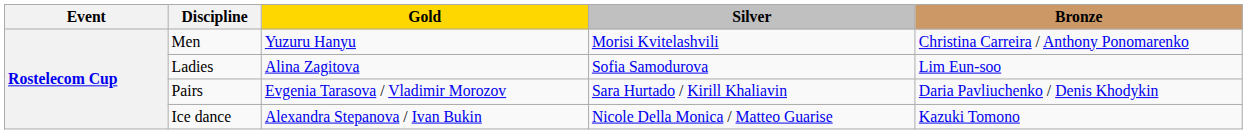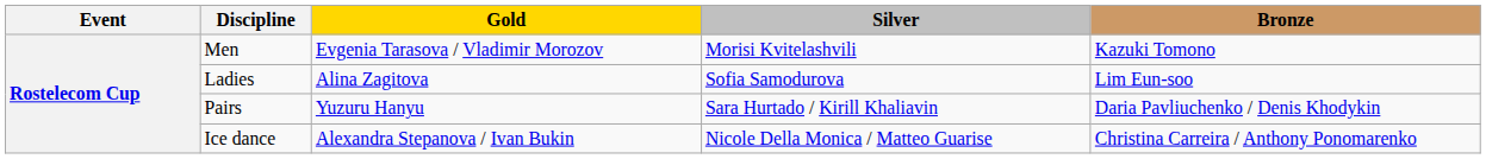 <table class="wikitable unsortable" style="text-align:left; width:100%;">
 <tr>
 <th scope="col" style="width:10%">Event</th>
 <th scope="col" style="width:5%">Discipline</th>
 <td scope="col" style="text-align:center; width:20%; background:gold"><strong>Gold</strong></td>
 <td scope="col" style="text-align:center; width:20%; background:silver"><strong>Silver</strong></td>
 <td scope="col" style="text-align:center; width:20%; background:#c96"><strong>Bronze</strong></td>
 </tr>
 <tr>
 <th scope="row" style="text-align:left" rowspan="4"> <a href='#'>Rostelecom Cup</a></th>
 <td>Men</td>
-<td> <a href='#'>Yuzuru Hanyu</a></td>
+<td> <a href='#'>Evgenia Tarasova</a> / <a href='#'>Vladimir Morozov</a></td>
 <td> <a href='#'>Morisi Kvitelashvili</a></td>
-<td> <a href='#'>Christina Carreira</a> / <a href='#'>Anthony Ponomarenko</a></td>
+<td> <a href='#'>Kazuki Tomono</a></td>
 </tr>
 <tr>
 <td>Ladies</td>
 <td> <a href='#'>Alina Zagitova</a></td>
 <td> <a href='#'>Sofia Samodurova</a></td>
 <td> <a href='#'>Lim Eun-soo</a></td>
 </tr>
 <tr>
 <td>Pairs</td>
-<td> <a href='#'>Evgenia Tarasova</a> / <a href='#'>Vladimir Morozov</a></td>
+<td> <a href='#'>Yuzuru Hanyu</a></td>
 <td> <a href='#'>Sara Hurtado</a> / <a href='#'>Kirill Khaliavin</a></td>
 <td> <a href='#'>Daria Pavliuchenko</a> / <a href='#'>Denis Khodykin</a></td>
 </tr>
 <tr>
 <td>Ice dance</td>
 <td> <a href='#'>Alexandra Stepanova</a> / <a href='#'>Ivan Bukin</a></td>
 <td> <a href='#'>Nicole Della Monica</a> / <a href='#'>Matteo Guarise</a></td>
-<td> <a href='#'>Kazuki Tomono</a></td>
+<td> <a href='#'>Christina Carreira</a> / <a href='#'>Anthony Ponomarenko</a></td>
 </tr>
 </table>
